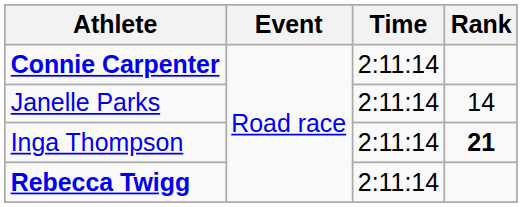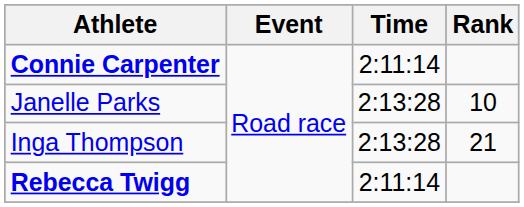 <table class=wikitable style=font-size:90%;text-align:center>
 <tr>
 <th>Athlete</th>
 <th>Event</th>
 <th>Time</th>
 <th>Rank</th>
 </tr>
 <tr>
 <td align=left><strong><a href='#'>Connie Carpenter</a></strong></td>
 <td align=left rowspan=4><a href='#'>Road race</a></td>
 <td>2:11:14</td>
 <td></td>
 </tr>
 <tr>
 <td align=left><a href='#'>Janelle Parks</a></td>
-<td>2:11:14</td>
-<td>14</td>
+<td>2:13:28</td>
+<td>10</td>
 </tr>
 <tr>
 <td align=left><a href='#'>Inga Thompson</a></td>
-<td>2:11:14</td>
-<td><strong>21</strong></td>
+<td>2:13:28</td>
+<td>21</td>
 </tr>
 <tr>
 <td align=left><strong><a href='#'>Rebecca Twigg</a></strong></td>
 <td>2:11:14</td>
 <td></td>
 </tr>
 </table>
